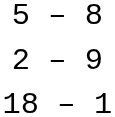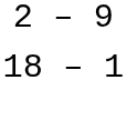 <table style="text-align:center">
 <tr>
 <th width=200></th>
 <th width=100></th>
 <th width=200></th>
-</tr>
-<tr>
-<td align=right></td>
-<td>5 – 8</td>
-<td align=left><strong></strong></td>
 </tr>
 <tr>
 <td align=right></td>
 <td>2 – 9</td>
 <td align=left><strong></strong></td>
 </tr>
 <tr>
 <td align=right><strong></strong></td>
 <td>18 – 1</td>
 <td align=left></td>
 </tr>
 </table>
